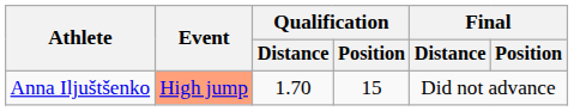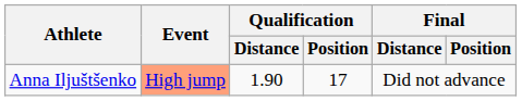 <table class=wikitable style="font-size:90%">
 <tr>
 <th rowspan="2">Athlete</th>
 <th rowspan="2">Event</th>
 <th colspan="2">Qualification</th>
 <th colspan="2">Final</th>
 </tr>
 <tr style="font-size:95%">
 <th>Distance</th>
 <th>Position</th>
 <th>Distance</th>
 <th>Position</th>
 </tr>
 <tr align=center>
 <td align=left><a href='#'>Anna Iljuštšenko</a></td>
 <td align=left style="background: lightsalmon;"><a href='#'>High jump</a></td>
-<td>1.70</td>
-<td>15</td>
+<td>1.90</td>
+<td>17</td>
 <td colspan=2>Did not advance</td>
 </tr>
 </table>
